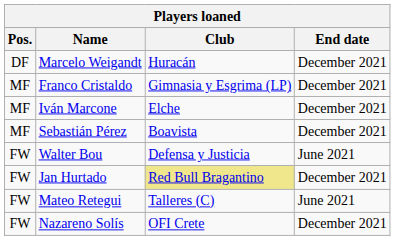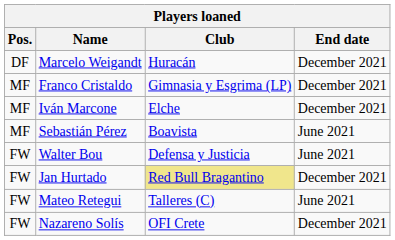 <table class="wikitable" style="font-size:95%;">
 <tr>
 <th colspan="6">Players loaned</th>
 </tr>
 <tr>
 <th>Pos.</th>
 <th>Name</th>
 <th>Club</th>
 <th>End date</th>
 </tr>
 <tr>
 <td align="center">DF</td>
 <td> <a href='#'>Marcelo Weigandt</a></td>
 <td> <a href='#'>Huracán</a></td>
 <td>December 2021</td>
 </tr>
 <tr>
 <td align="center">MF</td>
 <td> <a href='#'>Franco Cristaldo</a></td>
 <td> <a href='#'>Gimnasia y Esgrima (LP)</a></td>
 <td>December 2021</td>
 </tr>
 <tr>
 <td align="center">MF</td>
 <td> <a href='#'>Iván Marcone</a></td>
 <td> <a href='#'>Elche</a></td>
 <td>December 2021</td>
 </tr>
 <tr>
 <td align="center">MF</td>
 <td> <a href='#'>Sebastián Pérez</a></td>
 <td> <a href='#'>Boavista</a></td>
-<td>December 2021</td>
+<td>June 2021</td>
 </tr>
 <tr>
 <td align="center">FW</td>
 <td> <a href='#'>Walter Bou</a></td>
 <td> <a href='#'>Defensa y Justicia</a></td>
 <td>June 2021</td>
 </tr>
 <tr>
 <td align="center">FW</td>
 <td> <a href='#'>Jan Hurtado</a></td>
 <td style="background: khaki;"> <a href='#'>Red Bull Bragantino</a></td>
 <td>December 2021</td>
 </tr>
 <tr>
 <td align="center">FW</td>
 <td> <a href='#'>Mateo Retegui</a></td>
 <td> <a href='#'>Talleres (C)</a></td>
 <td>June 2021</td>
 </tr>
 <tr>
 <td align="center">FW</td>
 <td> <a href='#'>Nazareno Solís</a></td>
 <td> <a href='#'>OFI Crete</a></td>
 <td>December 2021</td>
 </tr>
 </table>
